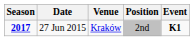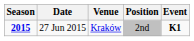 <table class="wikitable" style="text-align:center; font-size:95%;">
 <tr>
 <th>Season</th>
 <th>Date</th>
 <th>Venue</th>
 <th>Position</th>
 <th>Event</th>
 </tr>
 <tr>
-<td><strong><a href='#'>2017</a></strong></td>
+<td><strong><a href='#'>2015</a></strong></td>
 <td align=right>27 Jun 2015</td>
 <td align=left><a href='#'>Kraków</a></td>
 <td bgcolor=silver>2nd</td>
 <td><strong>K1</strong></td>
 </tr>
 </table>
